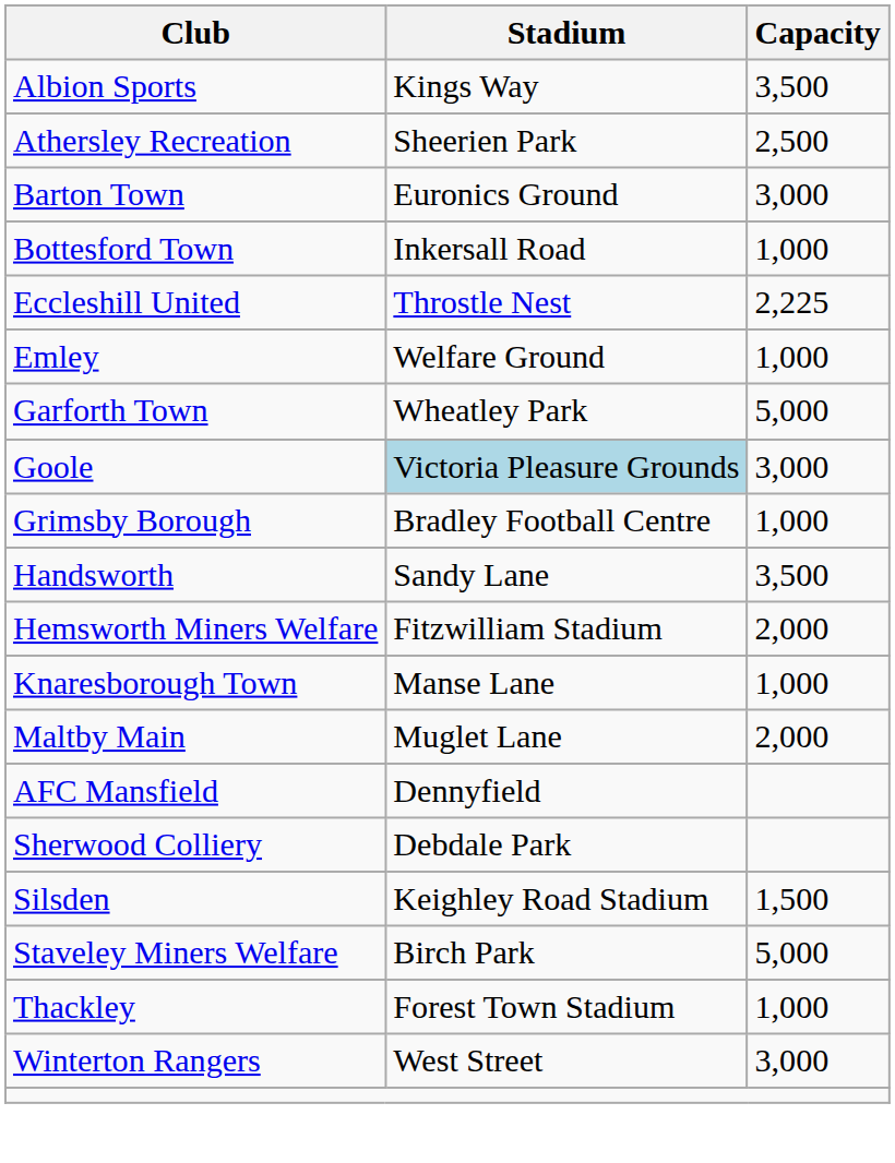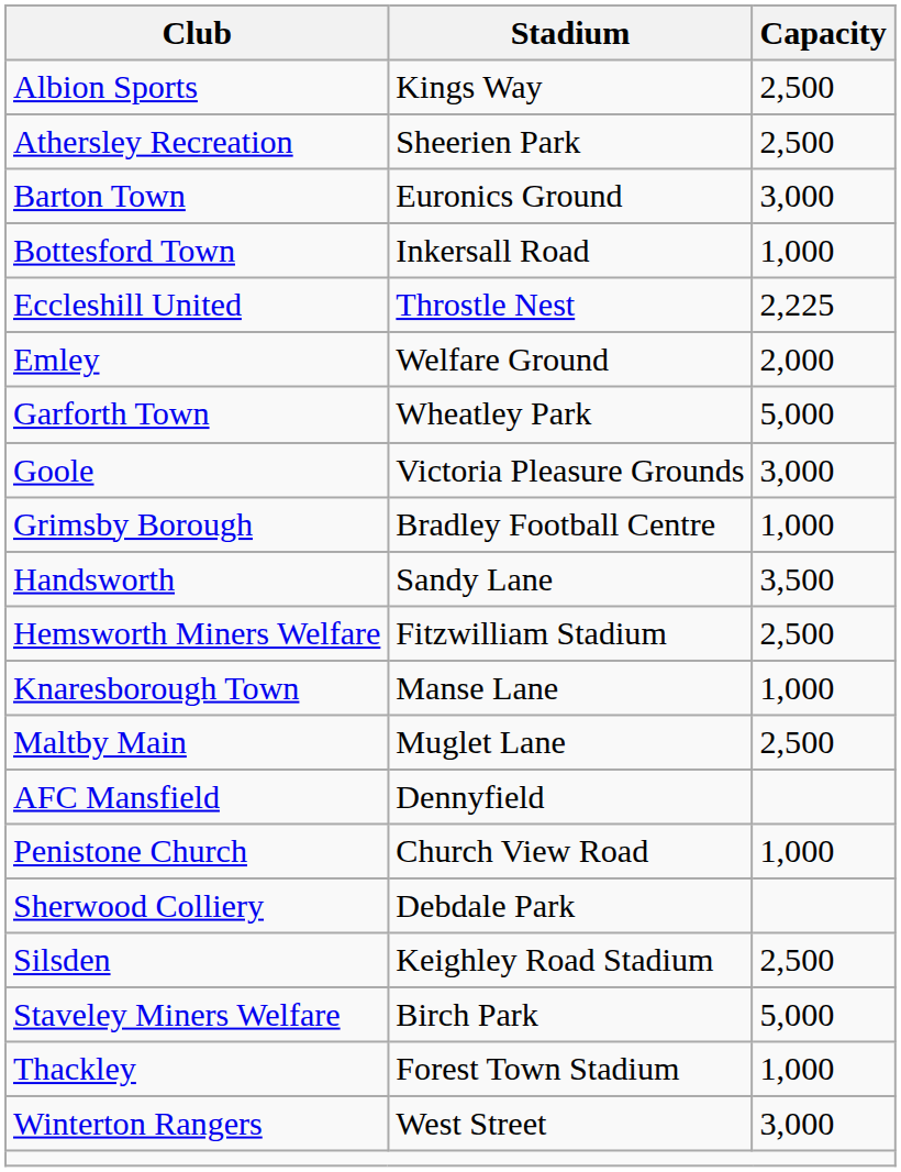 <table class="wikitable sortable" style="font-size:95%">
 <tr>
 <th>Club</th>
 <th>Stadium</th>
 <th>Capacity</th>
 </tr>
 <tr>
 <td><a href='#'>Albion Sports</a></td>
 <td>Kings Way</td>
-<td>3,500</td>
+<td>2,500</td>
 </tr>
 <tr>
 <td><a href='#'>Athersley Recreation</a></td>
 <td>Sheerien Park</td>
 <td>2,500</td>
 </tr>
 <tr>
 <td><a href='#'>Barton Town</a></td>
 <td>Euronics Ground</td>
 <td>3,000</td>
 </tr>
 <tr>
 <td><a href='#'>Bottesford Town</a></td>
 <td>Inkersall Road</td>
 <td>1,000</td>
 </tr>
 <tr>
 <td><a href='#'>Eccleshill United</a></td>
 <td><a href='#'>Throstle Nest</a></td>
 <td>2,225</td>
 </tr>
 <tr>
 <td><a href='#'>Emley</a></td>
 <td>Welfare Ground</td>
-<td>1,000</td>
+<td>2,000</td>
 </tr>
 <tr>
 <td><a href='#'>Garforth Town</a></td>
 <td>Wheatley Park</td>
 <td>5,000</td>
 </tr>
 <tr>
 <td><a href='#'>Goole</a></td>
-<td style="background: lightblue;">Victoria Pleasure Grounds</td>
+<td>Victoria Pleasure Grounds</td>
 <td>3,000</td>
 </tr>
 <tr>
 <td><a href='#'>Grimsby Borough</a></td>
 <td>Bradley Football Centre</td>
 <td>1,000</td>
 </tr>
 <tr>
 <td><a href='#'>Handsworth</a></td>
 <td>Sandy Lane</td>
 <td>3,500</td>
 </tr>
 <tr>
 <td><a href='#'>Hemsworth Miners Welfare</a></td>
 <td>Fitzwilliam Stadium</td>
-<td>2,000</td>
+<td>2,500</td>
 </tr>
 <tr>
 <td><a href='#'>Knaresborough Town</a></td>
 <td>Manse Lane</td>
 <td>1,000</td>
 </tr>
 <tr>
 <td><a href='#'>Maltby Main</a></td>
 <td>Muglet Lane</td>
-<td>2,000</td>
+<td>2,500</td>
 </tr>
 <tr>
 <td><a href='#'>AFC Mansfield</a></td>
 <td>Dennyfield</td>
 <td></td>
+</tr>
+<tr>
+<td><a href='#'>Penistone Church</a></td>
+<td>Church View Road</td>
+<td>1,000</td>
 </tr>
 <tr>
 <td><a href='#'>Sherwood Colliery</a></td>
 <td>Debdale Park</td>
 <td></td>
 </tr>
 <tr>
 <td><a href='#'>Silsden</a></td>
 <td>Keighley Road Stadium</td>
-<td>1,500</td>
+<td>2,500</td>
 </tr>
 <tr>
 <td><a href='#'>Staveley Miners Welfare</a></td>
 <td>Birch Park</td>
 <td>5,000</td>
 </tr>
 <tr>
 <td><a href='#'>Thackley</a></td>
 <td>Forest Town Stadium</td>
 <td>1,000</td>
 </tr>
 <tr>
 <td><a href='#'>Winterton Rangers</a></td>
 <td>West Street</td>
 <td>3,000</td>
 </tr>
 <tr>
 <td colspan=3></td>
 </tr>
 </table>
